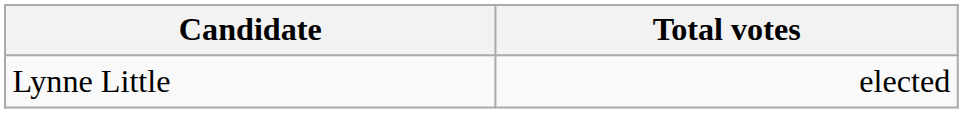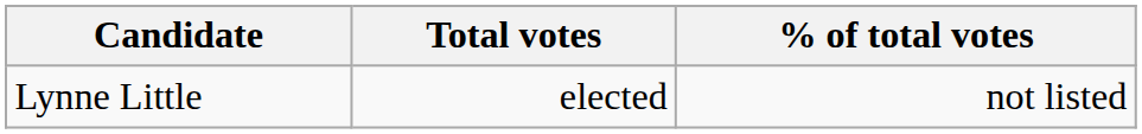 <table class="wikitable" width="475">
 <tr>
 <th align="left">Candidate</th>
 <th align="right">Total votes</th>
+<th align="right">% of total votes</th>
 </tr>
 <tr>
 <td align="left">Lynne Little</td>
 <td align="right">elected</td>
+<td align="right">not listed</td>
 </tr>
 </table>
